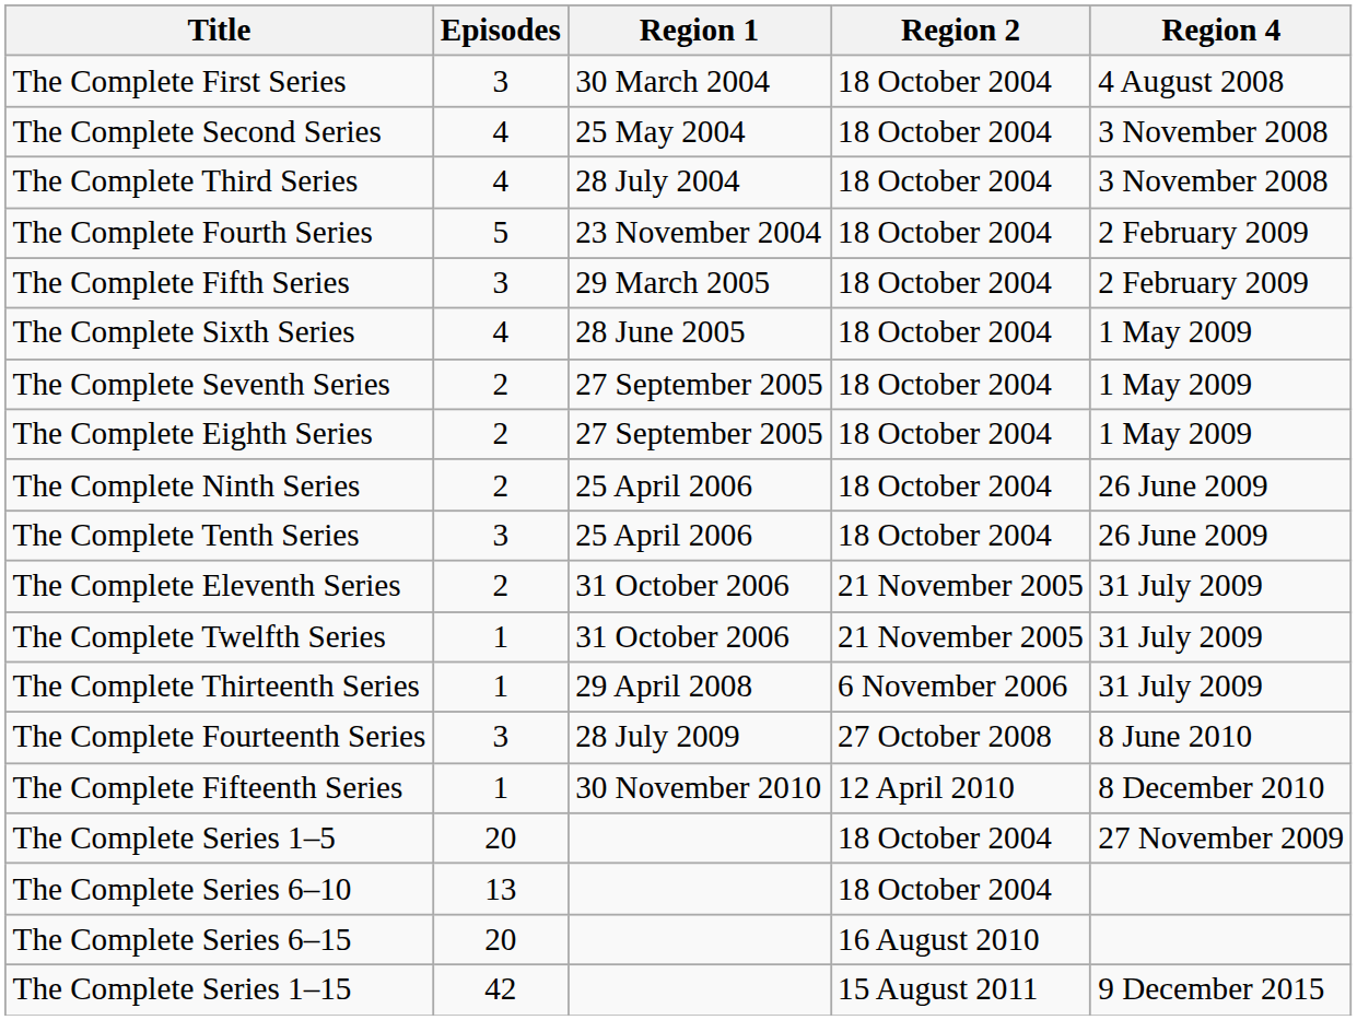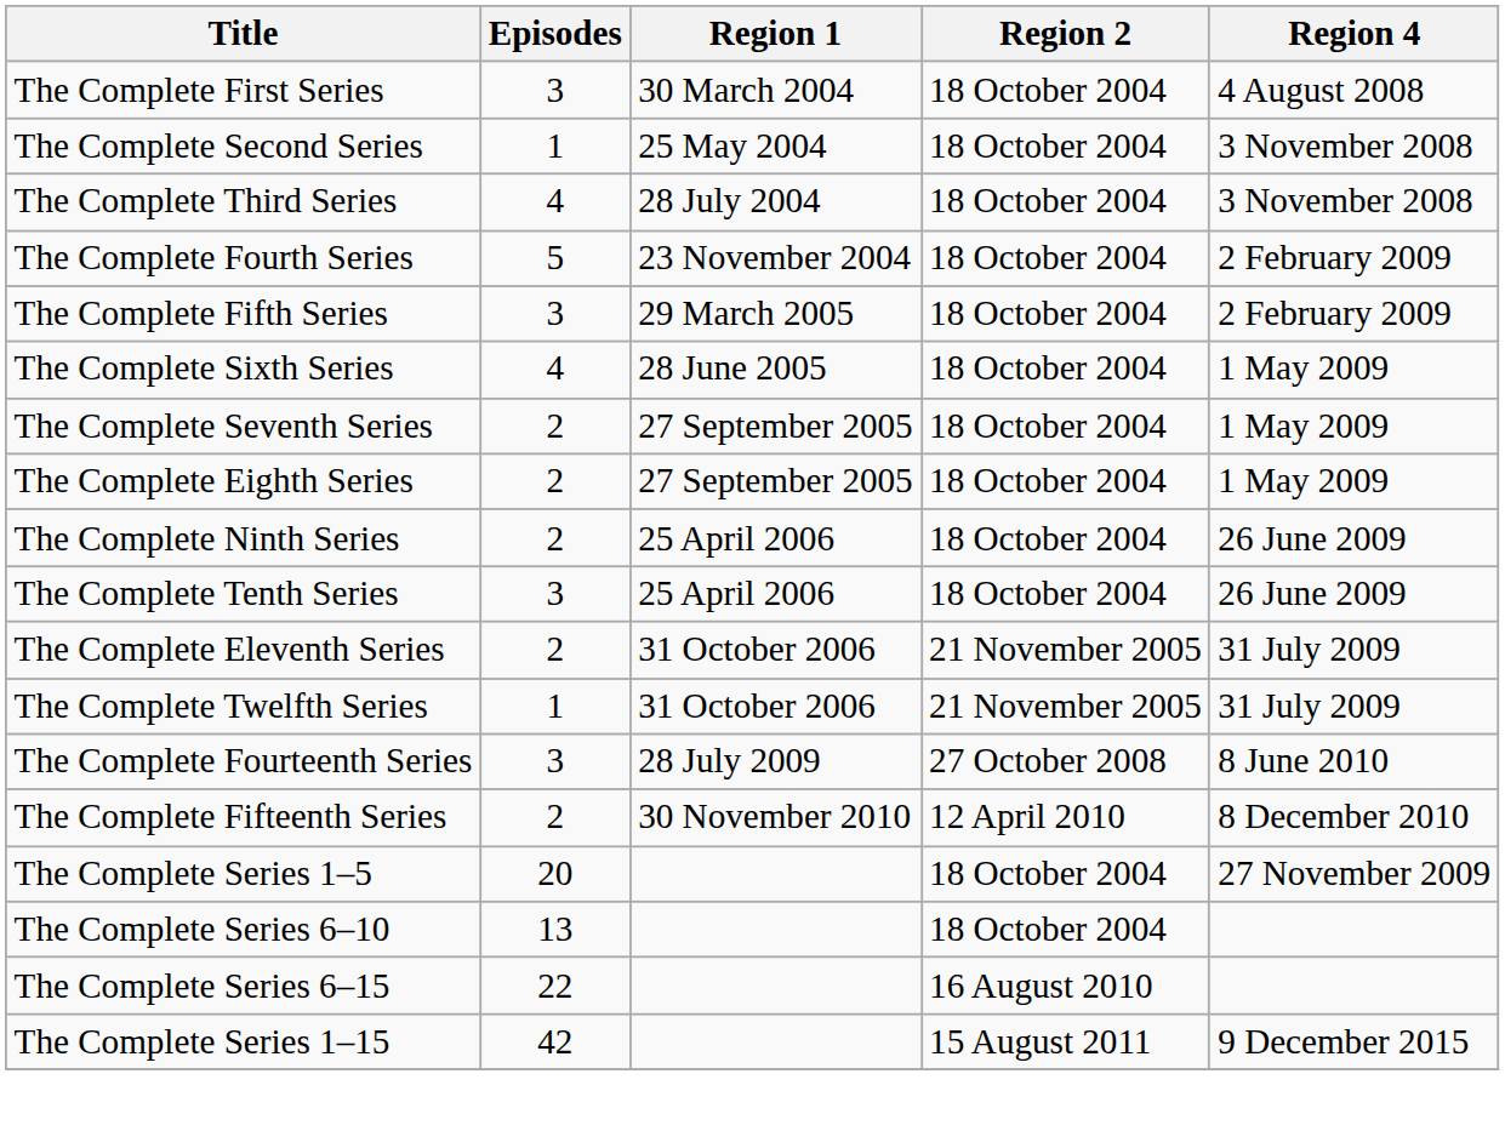 <table class="wikitable">
 <tr>
 <th>Title</th>
 <th>Episodes</th>
 <th>Region 1</th>
 <th>Region 2</th>
 <th>Region 4</th>
 </tr>
 <tr>
 <td>The Complete First Series</td>
 <td align="center">3</td>
 <td>30 March 2004</td>
 <td>18 October 2004</td>
 <td>4 August 2008</td>
 </tr>
 <tr>
 <td>The Complete Second Series</td>
-<td align="center">4</td>
+<td align="center">1</td>
 <td>25 May 2004</td>
 <td>18 October 2004</td>
 <td>3 November 2008</td>
 </tr>
 <tr>
 <td>The Complete Third Series</td>
 <td align="center">4</td>
 <td>28 July 2004</td>
 <td>18 October 2004</td>
 <td>3 November 2008</td>
 </tr>
 <tr>
 <td>The Complete Fourth Series</td>
 <td align="center">5</td>
 <td>23 November 2004</td>
 <td>18 October 2004</td>
 <td>2 February 2009</td>
 </tr>
 <tr>
 <td>The Complete Fifth Series</td>
 <td align="center">3</td>
 <td>29 March 2005</td>
 <td>18 October 2004</td>
 <td>2 February 2009</td>
 </tr>
 <tr>
 <td>The Complete Sixth Series</td>
 <td align="center">4</td>
 <td>28 June 2005</td>
 <td>18 October 2004</td>
 <td>1 May 2009</td>
 </tr>
 <tr>
 <td>The Complete Seventh Series</td>
 <td align="center">2</td>
 <td>27 September 2005</td>
 <td>18 October 2004</td>
 <td>1 May 2009</td>
 </tr>
 <tr>
 <td>The Complete Eighth Series</td>
 <td align="center">2</td>
 <td>27 September 2005</td>
 <td>18 October 2004</td>
 <td>1 May 2009</td>
 </tr>
 <tr>
 <td>The Complete Ninth Series</td>
 <td align="center">2</td>
 <td>25 April 2006</td>
 <td>18 October 2004</td>
 <td>26 June 2009</td>
 </tr>
 <tr>
 <td>The Complete Tenth Series</td>
 <td align="center">3</td>
 <td>25 April 2006</td>
 <td>18 October 2004</td>
 <td>26 June 2009</td>
 </tr>
 <tr>
 <td>The Complete Eleventh Series</td>
 <td align="center">2</td>
 <td>31 October 2006</td>
 <td>21 November 2005</td>
 <td>31 July 2009</td>
 </tr>
 <tr>
 <td>The Complete Twelfth Series</td>
 <td align="center">1</td>
 <td>31 October 2006</td>
 <td>21 November 2005</td>
 <td>31 July 2009</td>
 </tr>
 <tr>
-<td>The Complete Thirteenth Series</td>
-<td align="center">1</td>
-<td>29 April 2008</td>
-<td>6 November 2006</td>
-<td>31 July 2009</td>
-</tr>
-<tr>
 <td>The Complete Fourteenth Series</td>
 <td align="center">3</td>
 <td>28 July 2009</td>
 <td>27 October 2008</td>
 <td>8 June 2010</td>
 </tr>
 <tr>
 <td>The Complete Fifteenth Series</td>
-<td align="center">1</td>
+<td align="center">2</td>
 <td>30 November 2010</td>
 <td>12 April 2010</td>
 <td>8 December 2010</td>
 </tr>
 <tr>
 <td>The Complete Series 1–5</td>
 <td align="center">20</td>
 <td></td>
 <td>18 October 2004</td>
 <td>27 November 2009</td>
 </tr>
 <tr>
 <td>The Complete Series 6–10</td>
 <td align="center">13</td>
 <td></td>
 <td>18 October 2004</td>
 <td></td>
 </tr>
 <tr>
 <td>The Complete Series 6–15</td>
-<td align="center">20</td>
+<td align="center">22</td>
 <td></td>
 <td>16 August 2010</td>
 <td></td>
 </tr>
 <tr>
 <td>The Complete Series 1–15</td>
 <td align="center">42</td>
 <td></td>
 <td>15 August 2011</td>
 <td>9 December 2015</td>
 </tr>
 <tr>
 </tr>
 </table>
